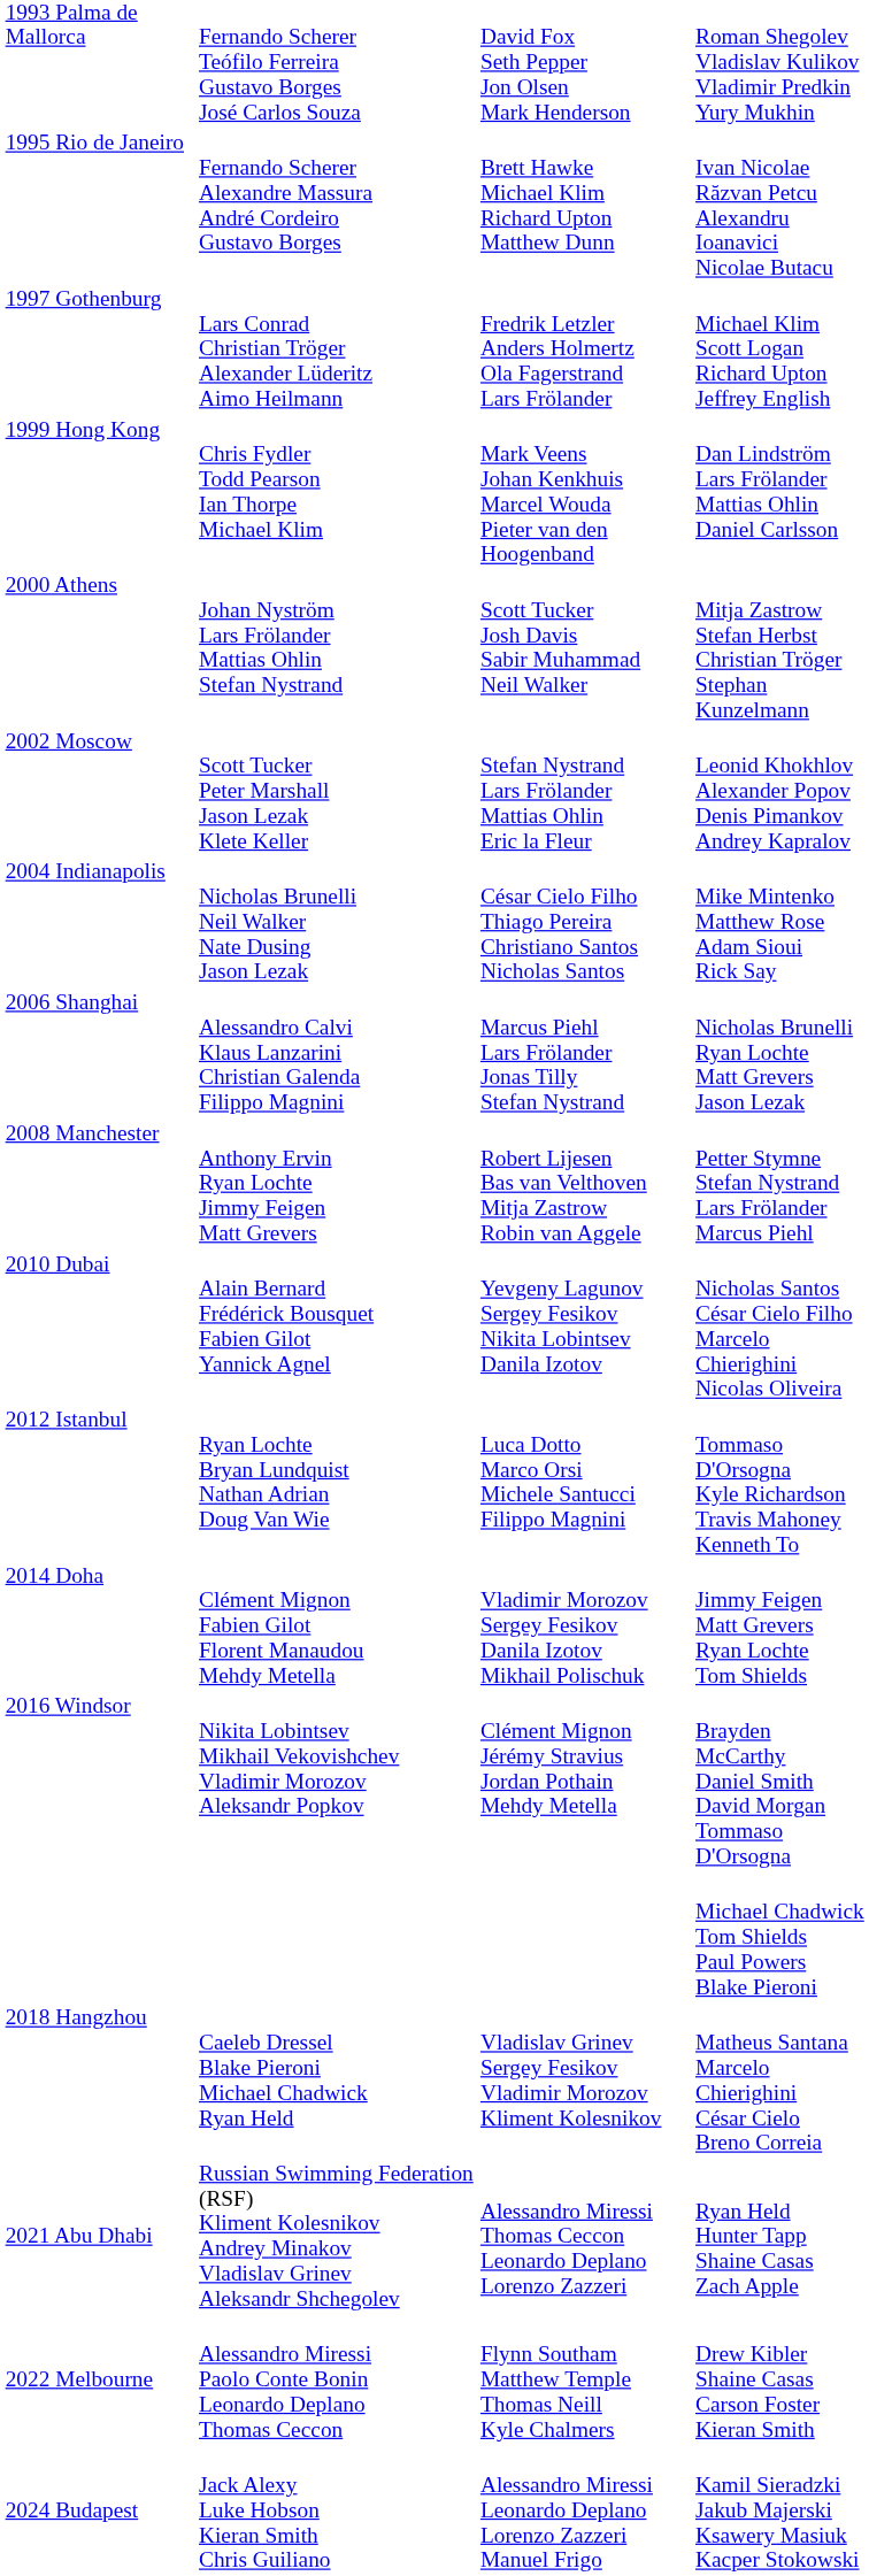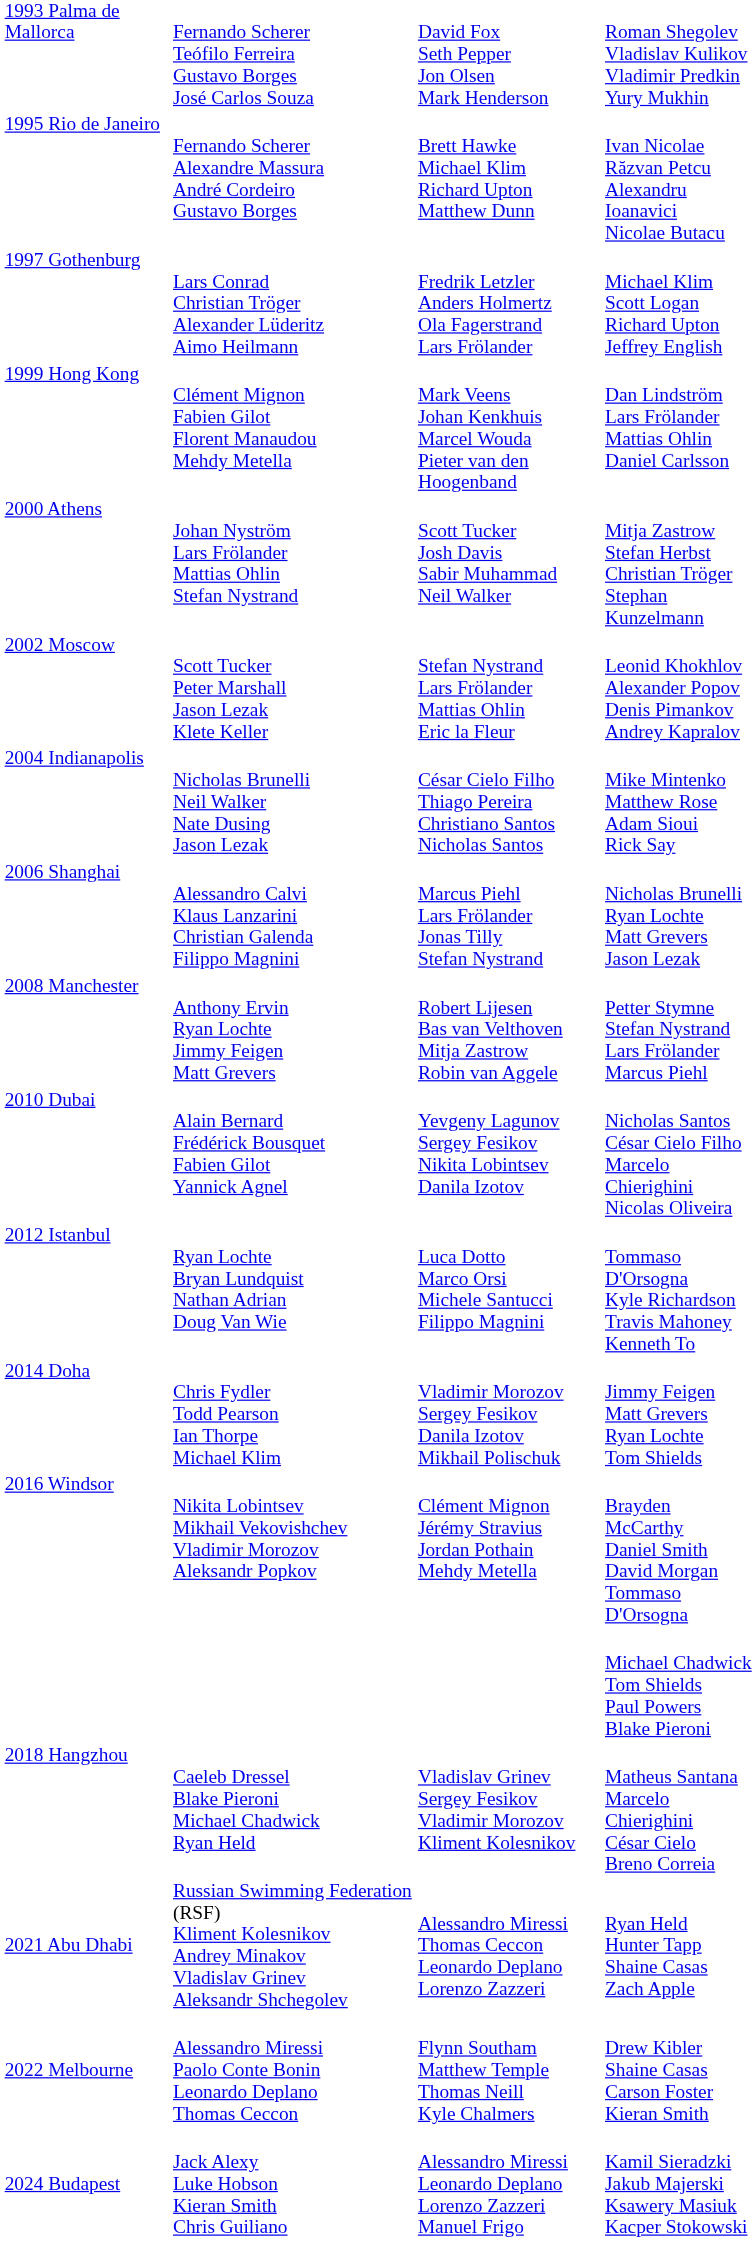 <table>
 <tr valign=top>
 <td><a href='#'>1993 Palma de Mallorca</a></td>
 <td><br><a href='#'>Fernando Scherer</a><br><a href='#'>Teófilo Ferreira</a><br><a href='#'>Gustavo Borges</a><br><a href='#'>José Carlos Souza</a></td>
 <td><br><a href='#'>David Fox</a><br><a href='#'>Seth Pepper</a><br><a href='#'>Jon Olsen</a><br><a href='#'>Mark Henderson</a></td>
 <td><br><a href='#'>Roman Shegolev</a><br><a href='#'>Vladislav Kulikov</a><br><a href='#'>Vladimir Predkin</a><br><a href='#'>Yury Mukhin</a></td>
 </tr>
 <tr valign=top>
 <td><a href='#'>1995 Rio de Janeiro</a></td>
 <td><br><a href='#'>Fernando Scherer</a><br><a href='#'>Alexandre Massura</a><br><a href='#'>André Cordeiro</a><br><a href='#'>Gustavo Borges</a></td>
 <td><br><a href='#'>Brett Hawke</a><br><a href='#'>Michael Klim</a><br><a href='#'>Richard Upton</a><br><a href='#'>Matthew Dunn</a></td>
 <td><br><a href='#'>Ivan Nicolae</a><br><a href='#'>Răzvan Petcu</a><br><a href='#'>Alexandru Ioanavici</a><br><a href='#'>Nicolae Butacu</a></td>
 </tr>
 <tr valign=top>
 <td><a href='#'>1997 Gothenburg</a></td>
 <td><br><a href='#'>Lars Conrad</a><br><a href='#'>Christian Tröger</a><br><a href='#'>Alexander Lüderitz</a><br><a href='#'>Aimo Heilmann</a></td>
 <td><br><a href='#'>Fredrik Letzler</a><br><a href='#'>Anders Holmertz</a><br><a href='#'>Ola Fagerstrand</a><br><a href='#'>Lars Frölander</a></td>
 <td><br><a href='#'>Michael Klim</a><br><a href='#'>Scott Logan</a><br><a href='#'>Richard Upton</a><br><a href='#'>Jeffrey English</a></td>
 </tr>
 <tr valign=top>
 <td><a href='#'>1999 Hong Kong</a></td>
-<td><br><a href='#'>Chris Fydler</a><br><a href='#'>Todd Pearson</a><br><a href='#'>Ian Thorpe</a><br><a href='#'>Michael Klim</a></td>
+<td><br><a href='#'>Clément Mignon</a><br><a href='#'>Fabien Gilot</a><br><a href='#'>Florent Manaudou</a><br><a href='#'>Mehdy Metella</a></td>
 <td><br><a href='#'>Mark Veens</a><br><a href='#'>Johan Kenkhuis</a><br><a href='#'>Marcel Wouda</a><br><a href='#'>Pieter van den Hoogenband</a></td>
 <td><br><a href='#'>Dan Lindström</a><br><a href='#'>Lars Frölander</a><br><a href='#'>Mattias Ohlin</a><br><a href='#'>Daniel Carlsson</a></td>
 </tr>
 <tr valign=top>
 <td><a href='#'>2000 Athens</a></td>
 <td><br><a href='#'>Johan Nyström</a><br><a href='#'>Lars Frölander</a><br><a href='#'>Mattias Ohlin</a><br><a href='#'>Stefan Nystrand</a></td>
 <td><br><a href='#'>Scott Tucker</a><br><a href='#'>Josh Davis</a><br><a href='#'>Sabir Muhammad</a><br><a href='#'>Neil Walker</a></td>
 <td><br><a href='#'>Mitja Zastrow</a><br><a href='#'>Stefan Herbst</a><br><a href='#'>Christian Tröger</a><br><a href='#'>Stephan Kunzelmann</a></td>
 </tr>
 <tr valign=top>
 <td><a href='#'>2002 Moscow</a></td>
 <td><br><a href='#'>Scott Tucker</a><br><a href='#'>Peter Marshall</a><br><a href='#'>Jason Lezak</a><br><a href='#'>Klete Keller</a></td>
 <td><br><a href='#'>Stefan Nystrand</a><br><a href='#'>Lars Frölander</a><br><a href='#'>Mattias Ohlin</a><br><a href='#'>Eric la Fleur</a></td>
 <td><br><a href='#'>Leonid Khokhlov</a><br><a href='#'>Alexander Popov</a><br><a href='#'>Denis Pimankov</a><br><a href='#'>Andrey Kapralov</a></td>
 </tr>
 <tr valign=top>
 <td><a href='#'>2004 Indianapolis</a></td>
 <td><br><a href='#'>Nicholas Brunelli</a><br><a href='#'>Neil Walker</a><br><a href='#'>Nate Dusing</a><br><a href='#'>Jason Lezak</a></td>
 <td><br><a href='#'>César Cielo Filho</a><br><a href='#'>Thiago Pereira</a><br><a href='#'>Christiano Santos</a><br><a href='#'>Nicholas Santos</a></td>
 <td><br><a href='#'>Mike Mintenko</a><br><a href='#'>Matthew Rose</a><br><a href='#'>Adam Sioui</a><br><a href='#'>Rick Say</a></td>
 </tr>
 <tr valign=top>
 <td><a href='#'>2006 Shanghai</a></td>
 <td><br><a href='#'>Alessandro Calvi</a><br><a href='#'>Klaus Lanzarini</a><br><a href='#'>Christian Galenda</a><br><a href='#'>Filippo Magnini</a></td>
 <td><br><a href='#'>Marcus Piehl</a><br><a href='#'>Lars Frölander</a><br><a href='#'>Jonas Tilly</a><br><a href='#'>Stefan Nystrand</a></td>
 <td><br><a href='#'>Nicholas Brunelli</a><br><a href='#'>Ryan Lochte</a><br><a href='#'>Matt Grevers</a><br><a href='#'>Jason Lezak</a></td>
 </tr>
 <tr valign=top>
 <td><a href='#'>2008 Manchester</a></td>
 <td><br><a href='#'>Anthony Ervin</a><br><a href='#'>Ryan Lochte</a><br><a href='#'>Jimmy Feigen</a><br><a href='#'>Matt Grevers</a></td>
 <td><br><a href='#'>Robert Lijesen</a><br><a href='#'>Bas van Velthoven</a><br><a href='#'>Mitja Zastrow</a><br><a href='#'>Robin van Aggele</a></td>
 <td><br><a href='#'>Petter Stymne</a><br><a href='#'>Stefan Nystrand</a><br><a href='#'>Lars Frölander</a><br><a href='#'>Marcus Piehl</a></td>
 </tr>
 <tr valign=top>
 <td><a href='#'>2010 Dubai</a></td>
 <td><br><a href='#'>Alain Bernard</a><br><a href='#'>Frédérick Bousquet</a><br><a href='#'>Fabien Gilot</a><br><a href='#'>Yannick Agnel</a></td>
 <td><br><a href='#'>Yevgeny Lagunov</a><br><a href='#'>Sergey Fesikov</a><br><a href='#'>Nikita Lobintsev</a><br><a href='#'>Danila Izotov</a></td>
 <td><br><a href='#'>Nicholas Santos</a><br><a href='#'>César Cielo Filho</a><br><a href='#'>Marcelo Chierighini</a><br><a href='#'>Nicolas Oliveira</a></td>
 </tr>
 <tr valign=top>
 <td><a href='#'>2012 Istanbul</a></td>
 <td><br><a href='#'>Ryan Lochte</a><br><a href='#'>Bryan Lundquist</a><br><a href='#'>Nathan Adrian</a><br><a href='#'>Doug Van Wie</a></td>
 <td><br><a href='#'>Luca Dotto</a><br><a href='#'>Marco Orsi</a><br><a href='#'>Michele Santucci</a><br><a href='#'>Filippo Magnini</a></td>
 <td><br><a href='#'>Tommaso D'Orsogna</a><br><a href='#'>Kyle Richardson</a><br><a href='#'>Travis Mahoney</a><br><a href='#'>Kenneth To</a></td>
 </tr>
 <tr valign=top>
 <td><a href='#'>2014 Doha</a></td>
-<td><br><a href='#'>Clément Mignon</a><br><a href='#'>Fabien Gilot</a><br><a href='#'>Florent Manaudou</a><br><a href='#'>Mehdy Metella</a></td>
+<td><br><a href='#'>Chris Fydler</a><br><a href='#'>Todd Pearson</a><br><a href='#'>Ian Thorpe</a><br><a href='#'>Michael Klim</a></td>
 <td><br><a href='#'>Vladimir Morozov</a><br><a href='#'>Sergey Fesikov</a><br><a href='#'>Danila Izotov</a><br><a href='#'>Mikhail Polischuk</a></td>
 <td><br><a href='#'>Jimmy Feigen</a><br><a href='#'>Matt Grevers</a><br><a href='#'>Ryan Lochte</a><br><a href='#'>Tom Shields</a></td>
 </tr>
 <tr valign=top>
 <td rowspan=2><a href='#'>2016 Windsor</a></td>
 <td rowspan=2><br><a href='#'>Nikita Lobintsev</a><br><a href='#'>Mikhail Vekovishchev</a><br><a href='#'>Vladimir Morozov</a><br><a href='#'>Aleksandr Popkov</a></td>
 <td rowspan=2><br><a href='#'>Clément Mignon</a><br><a href='#'>Jérémy Stravius</a><br><a href='#'>Jordan Pothain</a><br><a href='#'>Mehdy Metella</a></td>
 <td><br><a href='#'>Brayden McCarthy</a><br><a href='#'>Daniel Smith</a><br><a href='#'>David Morgan</a><br><a href='#'>Tommaso D'Orsogna</a></td>
 </tr>
 <tr>
 <td><br><a href='#'>Michael Chadwick</a><br><a href='#'>Tom Shields</a><br><a href='#'>Paul Powers</a><br><a href='#'>Blake Pieroni</a></td>
 </tr>
 <tr valign=top>
 <td><a href='#'>2018 Hangzhou</a></td>
 <td><br><a href='#'>Caeleb Dressel</a><br><a href='#'>Blake Pieroni</a><br><a href='#'>Michael Chadwick</a><br><a href='#'>Ryan Held</a></td>
 <td><br><a href='#'>Vladislav Grinev</a><br><a href='#'>Sergey Fesikov</a><br><a href='#'>Vladimir Morozov</a><br><a href='#'>Kliment Kolesnikov</a></td>
 <td><br><a href='#'>Matheus Santana</a><br><a href='#'>Marcelo Chierighini</a><br><a href='#'>César Cielo</a><br><a href='#'>Breno Correia</a></td>
 </tr>
 <tr>
 <td><a href='#'>2021 Abu Dhabi</a></td>
 <td><a href='#'>Russian Swimming Federation</a> (RSF)<br><a href='#'>Kliment Kolesnikov</a><br><a href='#'>Andrey Minakov</a><br><a href='#'>Vladislav Grinev</a><br><a href='#'>Aleksandr Shchegolev</a></td>
 <td><br><a href='#'>Alessandro Miressi</a><br><a href='#'>Thomas Ceccon</a><br><a href='#'>Leonardo Deplano</a><br><a href='#'>Lorenzo Zazzeri</a></td>
 <td><br><a href='#'>Ryan Held</a><br><a href='#'>Hunter Tapp</a><br><a href='#'>Shaine Casas</a><br><a href='#'>Zach Apple</a></td>
 </tr>
 <tr>
 <td><a href='#'>2022 Melbourne</a></td>
 <td><br><a href='#'>Alessandro Miressi</a><br><a href='#'>Paolo Conte Bonin</a><br><a href='#'>Leonardo Deplano</a><br><a href='#'>Thomas Ceccon</a></td>
 <td><br><a href='#'>Flynn Southam</a><br><a href='#'>Matthew Temple</a><br><a href='#'>Thomas Neill</a><br><a href='#'>Kyle Chalmers</a></td>
 <td><br><a href='#'>Drew Kibler</a><br><a href='#'>Shaine Casas</a><br><a href='#'>Carson Foster</a><br><a href='#'>Kieran Smith</a></td>
 </tr>
 <tr>
 <td><a href='#'>2024 Budapest</a></td>
 <td><br><a href='#'>Jack Alexy</a><br><a href='#'>Luke Hobson</a><br><a href='#'>Kieran Smith</a><br><a href='#'>Chris Guiliano</a></td>
 <td><br><a href='#'>Alessandro Miressi</a><br><a href='#'>Leonardo Deplano</a><br><a href='#'>Lorenzo Zazzeri</a><br><a href='#'>Manuel Frigo</a></td>
 <td><br><a href='#'>Kamil Sieradzki</a><br><a href='#'>Jakub Majerski</a><br><a href='#'>Ksawery Masiuk</a><br><a href='#'>Kacper Stokowski</a></td>
 </tr>
 </table>
